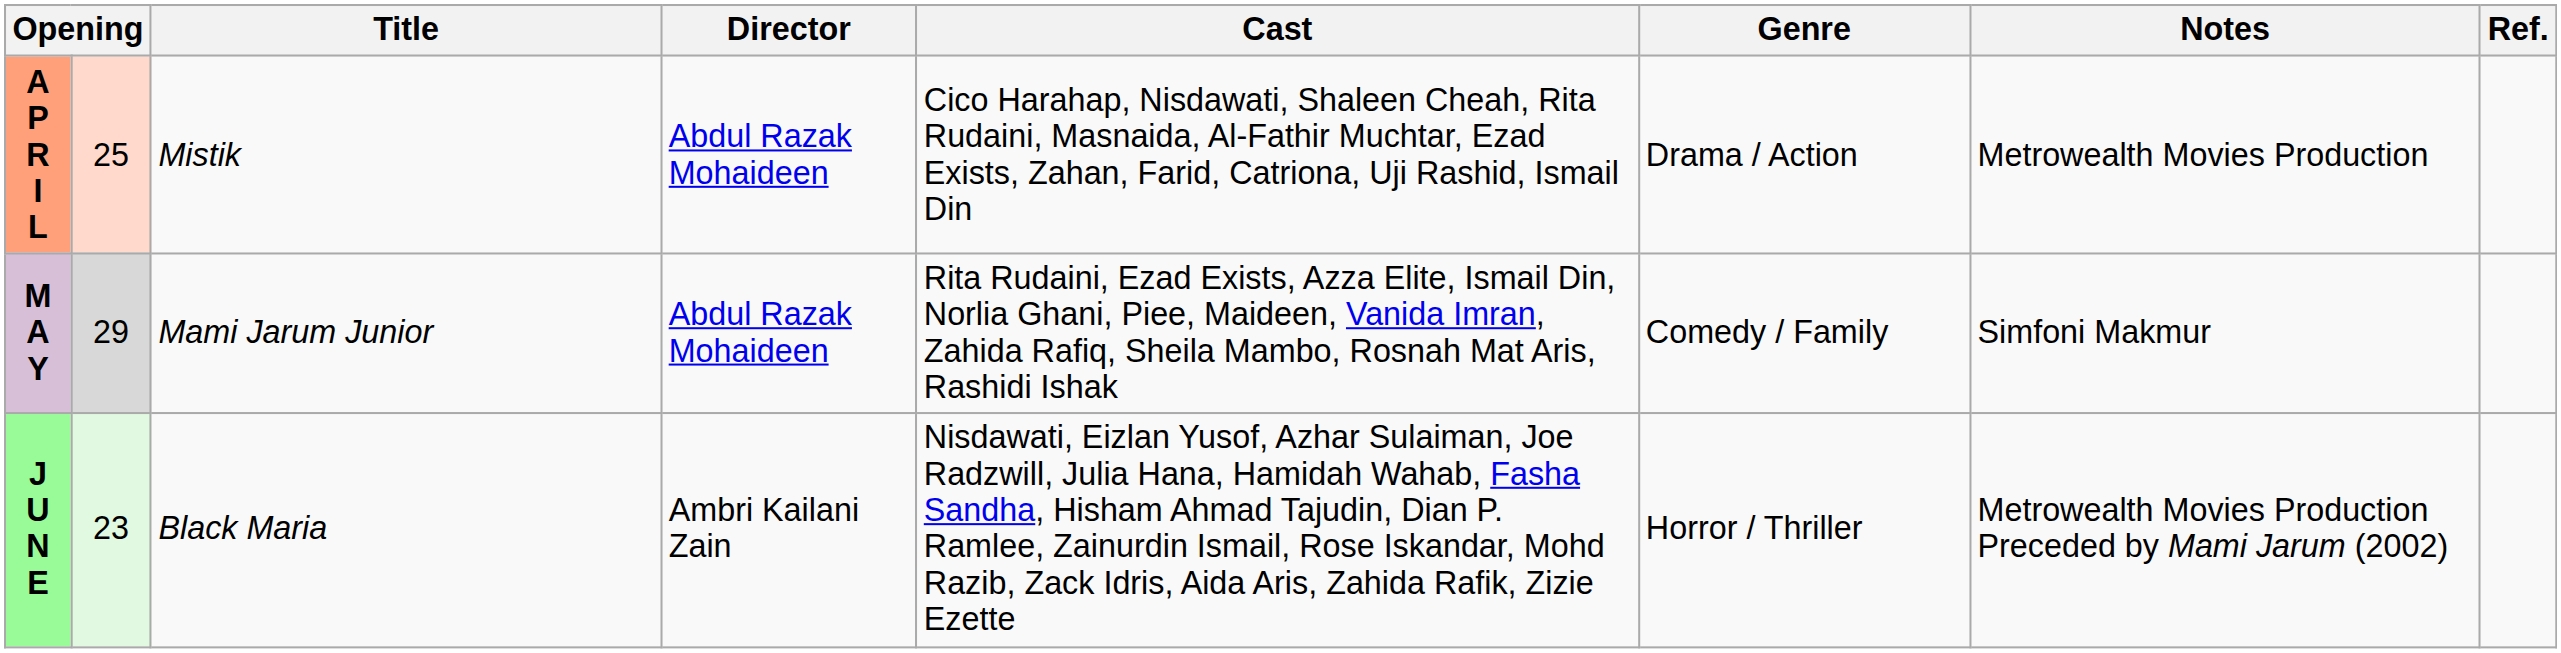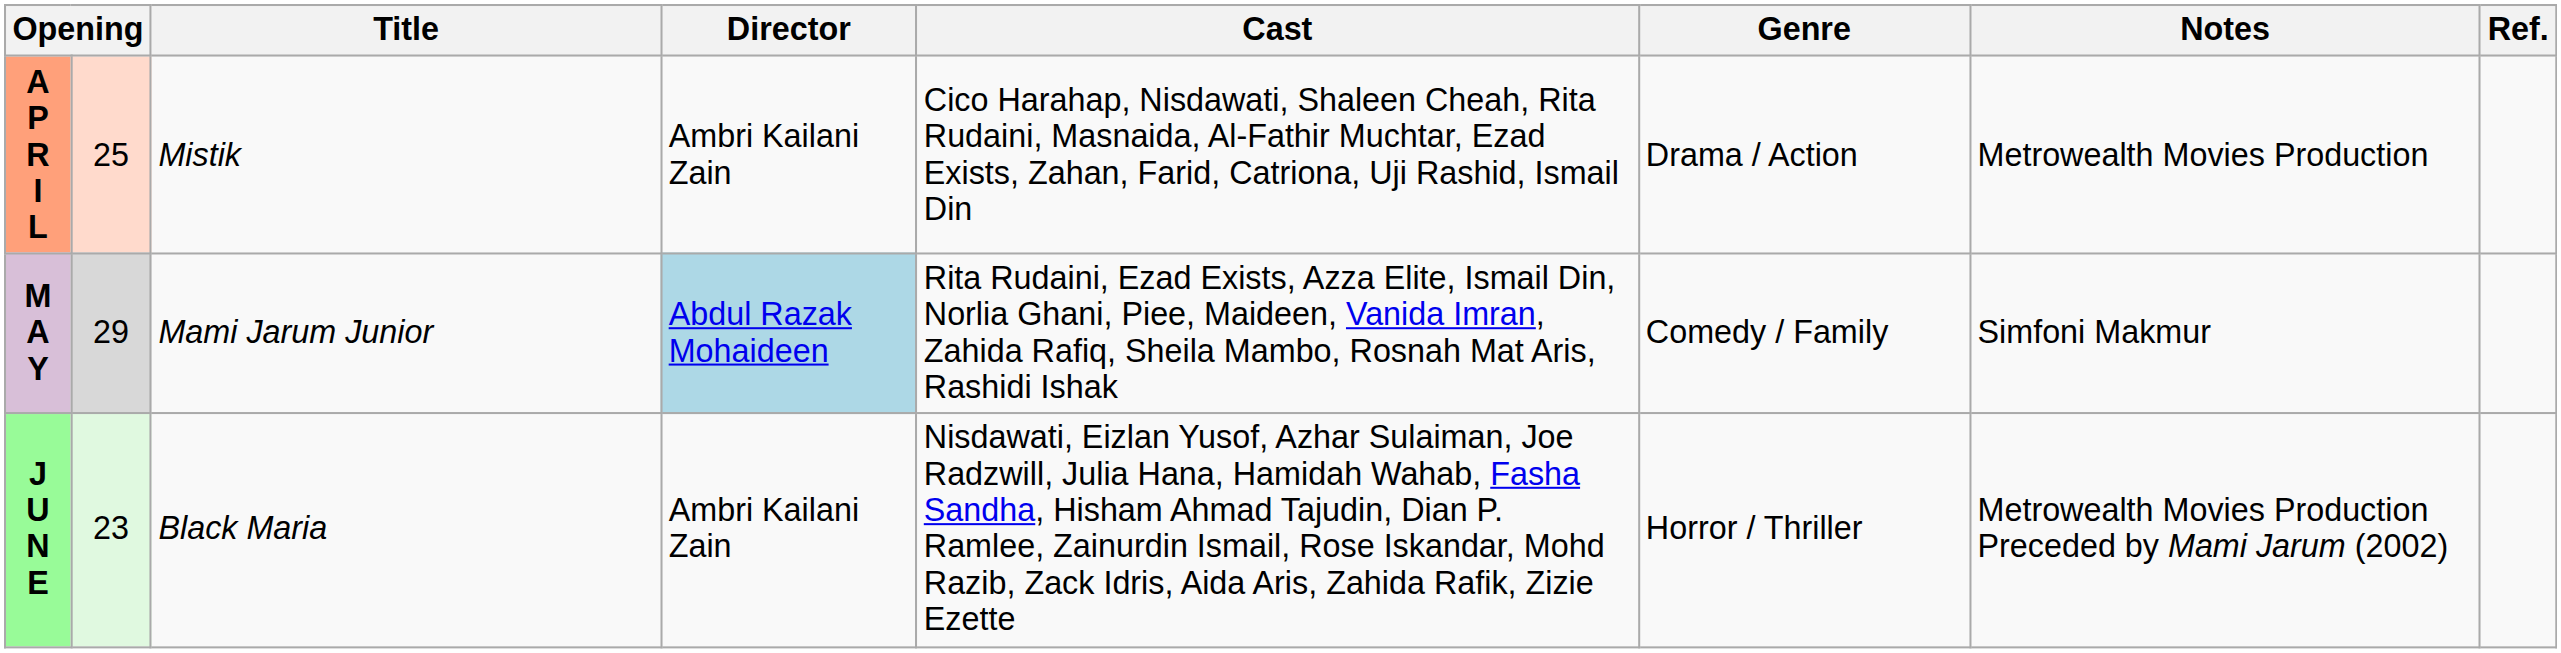 <table class="wikitable" width="100%">
 <tr>
 <th colspan="2">Opening</th>
 <th style="width:20%;">Title</th>
 <th style="width:10%;">Director</th>
 <th>Cast</th>
 <th style="width:13%">Genre</th>
 <th style="width:20%">Notes</th>
 <th>Ref.</th>
 </tr>
 <tr>
 <th rowspan=1 style="text-align:center; background:#ffa07a;">A<br>P<br>R<br>I<br>L</th>
 <td rowspan=1 style="text-align:center; background:#ffdacc;">25</td>
 <td><em>Mistik</em></td>
-<td><a href='#'>Abdul Razak Mohaideen</a></td>
+<td>Ambri Kailani Zain</td>
 <td>Cico Harahap, Nisdawati, Shaleen Cheah, Rita Rudaini, Masnaida, Al-Fathir Muchtar, Ezad Exists, Zahan, Farid, Catriona, Uji Rashid, Ismail Din</td>
 <td>Drama / Action</td>
 <td>Metrowealth Movies Production</td>
 <td></td>
 </tr>
 <tr>
 <th rowspan=1 style="text-align:center; background:thistle;">M<br>A<br>Y</th>
 <td rowspan=1 style="text-align:center; background:#d8d8d8;">29</td>
 <td><em>Mami Jarum Junior</em></td>
-<td><a href='#'>Abdul Razak Mohaideen</a></td>
+<td style="background: lightblue;"><a href='#'>Abdul Razak Mohaideen</a></td>
 <td>Rita Rudaini, Ezad Exists, Azza Elite, Ismail Din, Norlia Ghani, Piee, Maideen, <a href='#'>Vanida Imran</a>, Zahida Rafiq, Sheila Mambo, Rosnah Mat Aris, Rashidi Ishak</td>
 <td>Comedy / Family</td>
 <td>Simfoni Makmur</td>
 <td></td>
 </tr>
 <tr>
 <th rowspan=1 style="text-align:center; background:#98fb98;">J<br>U<br>N<br>E</th>
 <td rowspan=1 style="text-align:center; background:#e0f9e0;">23</td>
 <td><em>Black Maria</em></td>
 <td>Ambri Kailani Zain</td>
 <td>Nisdawati, Eizlan Yusof, Azhar Sulaiman, Joe Radzwill, Julia Hana, Hamidah Wahab, <a href='#'>Fasha Sandha</a>, Hisham Ahmad Tajudin, Dian P. Ramlee, Zainurdin Ismail, Rose Iskandar, Mohd Razib, Zack Idris, Aida Aris, Zahida Rafik, Zizie Ezette</td>
 <td>Horror / Thriller</td>
 <td>Metrowealth Movies Production<br>Preceded by <em>Mami Jarum</em> (2002)</td>
 <td></td>
 </tr>
 </table>
